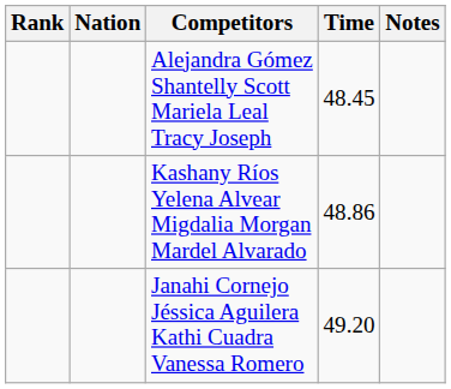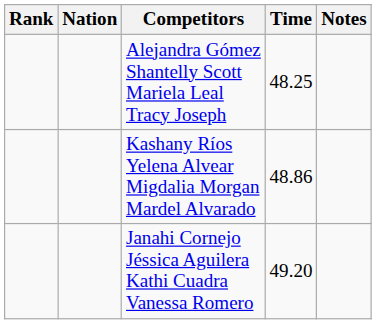 <table class="wikitable sortable" style="text-align:center">
 <tr>
 <th>Rank</th>
 <th>Nation</th>
 <th>Competitors</th>
 <th>Time</th>
 <th>Notes</th>
 </tr>
 <tr>
 <td></td>
 <td align=left></td>
 <td align=left><a href='#'>Alejandra Gómez</a><br><a href='#'>Shantelly Scott</a><br><a href='#'>Mariela Leal</a><br><a href='#'>Tracy Joseph</a></td>
-<td>48.45</td>
+<td>48.25</td>
 <td></td>
 </tr>
 <tr>
 <td></td>
 <td align=left></td>
 <td align=left><a href='#'>Kashany Ríos</a><br><a href='#'>Yelena Alvear</a><br><a href='#'>Migdalia Morgan</a><br><a href='#'>Mardel Alvarado</a></td>
 <td>48.86</td>
 <td></td>
 </tr>
 <tr>
 <td></td>
 <td align=left></td>
 <td align=left><a href='#'>Janahi Cornejo</a><br><a href='#'>Jéssica Aguilera</a><br><a href='#'>Kathi Cuadra</a><br><a href='#'>Vanessa Romero</a></td>
 <td>49.20</td>
 <td></td>
 </tr>
 </table>
